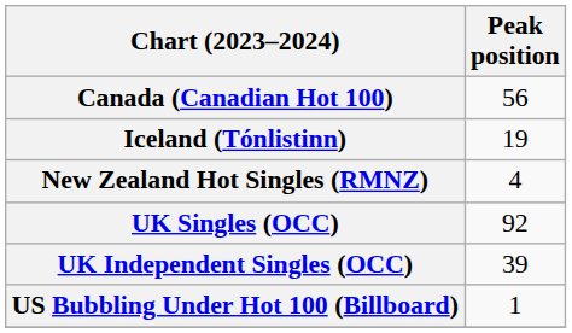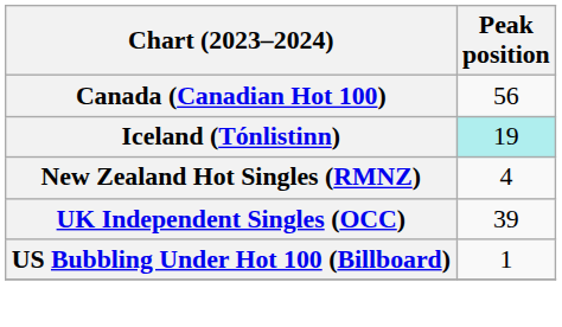 <table class="wikitable sortable plainrowheaders" style="text-align:center">
 <tr>
 <th scope="col">Chart (2023–2024)</th>
 <th scope="col">Peak<br>position</th>
 </tr>
 <tr>
 <th scope="row">Canada (<a href='#'>Canadian Hot 100</a>)</th>
 <td>56</td>
 </tr>
 <tr>
 <th scope="row">Iceland (<a href='#'>Tónlistinn</a>)</th>
-<td>19</td>
+<td style="background: paleturquoise;">19</td>
 </tr>
 <tr>
 <th scope="row">New Zealand Hot Singles (<a href='#'>RMNZ</a>)</th>
 <td>4</td>
-</tr>
-<tr>
-<th scope="row"><a href='#'>UK Singles</a> (<a href='#'>OCC</a>)</th>
-<td>92</td>
 </tr>
 <tr>
 <th scope="row"><a href='#'>UK Independent Singles</a> (<a href='#'>OCC</a>)</th>
 <td>39</td>
 </tr>
 <tr>
 <th scope="row">US <a href='#'>Bubbling Under Hot 100</a> (<a href='#'>Billboard</a>)</th>
 <td>1</td>
 </tr>
 <tr>
 </tr>
 </table>
